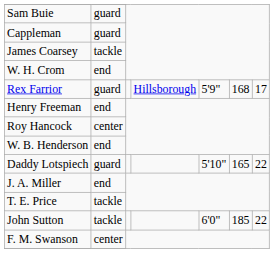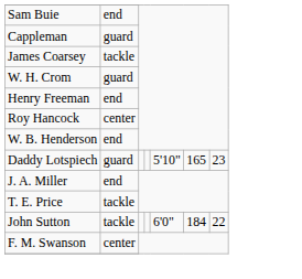 <table class="wikitable">
 <tr>
 </tr>
 <tr>
 <td>Sam Buie</td>
-<td>guard</td>
+<td>end</td>
 </tr>
 <tr>
 <td>Cappleman</td>
 <td>guard</td>
 </tr>
 <tr>
 <td>James Coarsey</td>
 <td>tackle</td>
 </tr>
 <tr>
 <td>W. H. Crom</td>
-<td>end</td>
-</tr>
-<tr>
-<td><a href='#'>Rex Farrior</a></td>
 <td>guard</td>
-<td></td>
-<td><a href='#'>Hillsborough</a></td>
-<td>5'9"</td>
-<td>168</td>
-<td>17</td>
 </tr>
 <tr>
 <td>Henry Freeman</td>
 <td>end</td>
 </tr>
 <tr>
 <td>Roy Hancock</td>
 <td>center</td>
 </tr>
 <tr>
 <td>W. B. Henderson</td>
 <td>end</td>
 </tr>
 <tr>
 <td>Daddy Lotspiech</td>
 <td>guard</td>
 <td></td>
 <td></td>
 <td>5'10"</td>
 <td>165</td>
-<td>22</td>
+<td>23</td>
 </tr>
 <tr>
 <td>J. A. Miller</td>
 <td>end</td>
 </tr>
 <tr>
 <td>T. E. Price</td>
 <td>tackle</td>
 </tr>
 <tr>
 <td>John Sutton</td>
 <td>tackle</td>
 <td></td>
 <td></td>
 <td>6'0"</td>
-<td>185</td>
+<td>184</td>
 <td>22</td>
 </tr>
 <tr>
 <td>F. M. Swanson</td>
 <td>center</td>
 </tr>
 <tr>
 </tr>
 </table>
